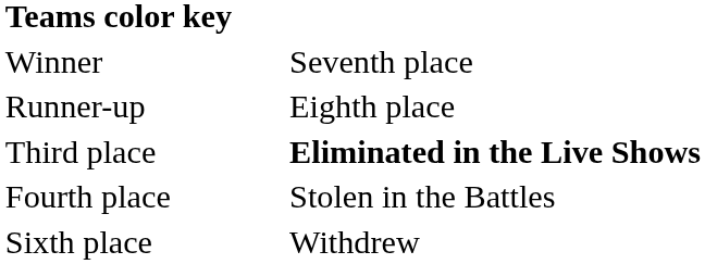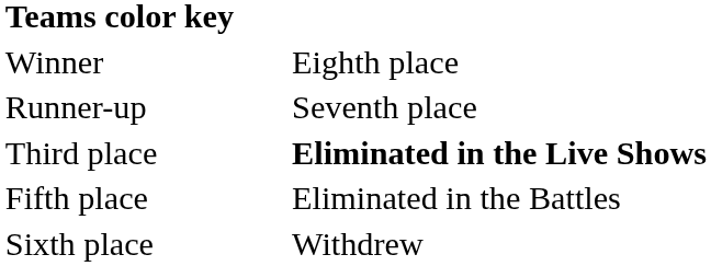 <table class="toccolours collapsible collapsed" style="margin:1em auto; font-size: 100%; white-space: nowrap">
 <tr>
 <td><strong>Teams color key</strong></td>
 </tr>
 <tr>
 <td> Winner</td>
 <td width="20px"></td>
-<td> Seventh place</td>
+<td> Eighth place</td>
 </tr>
 <tr>
 <td> Runner-up</td>
 <td></td>
-<td> Eighth place</td>
+<td> Seventh place</td>
 </tr>
 <tr>
 <td> Third place</td>
 <td></td>
 <td><strong> Eliminated in the Live Shows</strong></td>
 </tr>
 <tr>
-<td> Fourth place</td>
+<td> Fifth place</td>
 <td></td>
-<td> Stolen in the Battles</td>
+<td> Eliminated in the Battles</td>
 </tr>
 <tr>
 <td> Sixth place</td>
 <td></td>
 <td> Withdrew</td>
 </tr>
 </table>
